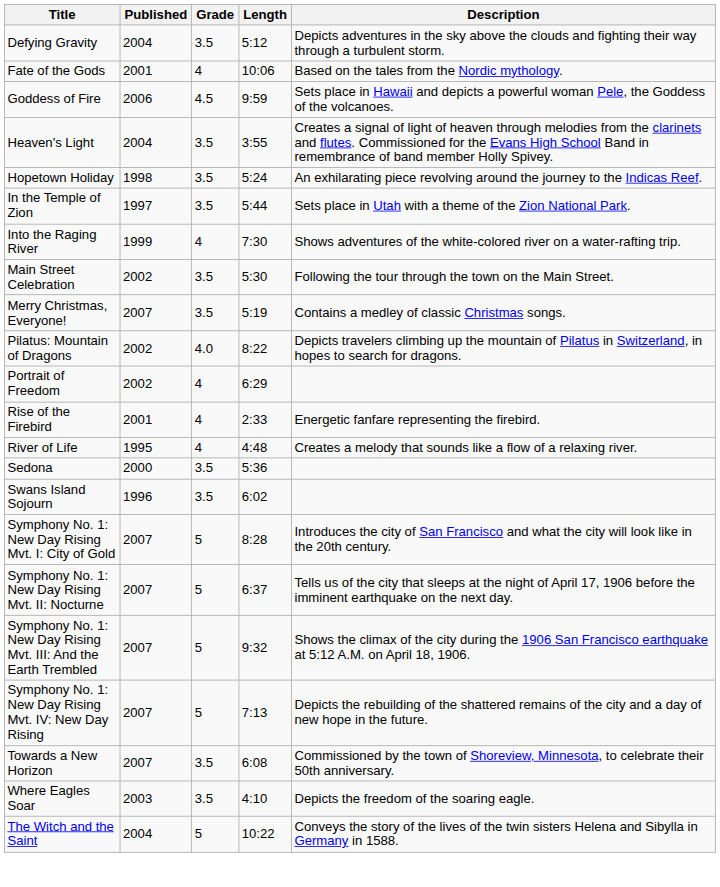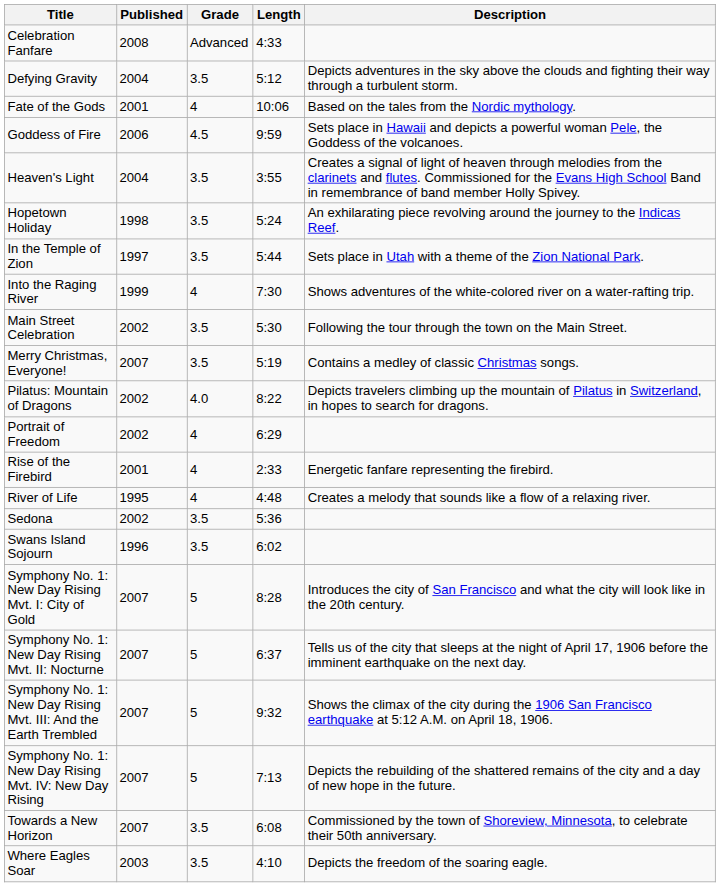 <table class="wikitable sortable">
 <tr>
 <th width=15%>Title</th>
 <th width=5%>Published</th>
 <th width=5%>Grade</th>
 <th width=5%>Length</th>
 <th width=55%>Description</th>
+</tr>
+<tr>
+<td>Celebration Fanfare</td>
+<td>2008</td>
+<td>Advanced</td>
+<td>4:33</td>
+<td></td>
 </tr>
 <tr>
 <td>Defying Gravity</td>
 <td>2004</td>
 <td>3.5</td>
 <td>5:12</td>
 <td>Depicts adventures in the sky above the clouds and fighting their way through a turbulent storm.</td>
 </tr>
 <tr>
 <td>Fate of the Gods</td>
 <td>2001</td>
 <td>4</td>
 <td>10:06</td>
 <td>Based on the tales from the <a href='#'>Nordic mythology</a>.</td>
 </tr>
 <tr>
 <td>Goddess of Fire</td>
 <td>2006</td>
 <td>4.5</td>
 <td>9:59</td>
 <td>Sets place in <a href='#'>Hawaii</a> and depicts a powerful woman <a href='#'>Pele</a>, the Goddess of the volcanoes.</td>
 </tr>
 <tr>
 <td>Heaven's Light</td>
 <td>2004</td>
 <td>3.5</td>
 <td>3:55</td>
 <td>Creates a signal of light of heaven through melodies from the <a href='#'>clarinets</a> and <a href='#'>flutes</a>. Commissioned for the <a href='#'>Evans High School</a> Band in remembrance of band member Holly Spivey. </td>
 </tr>
 <tr>
 <td>Hopetown Holiday</td>
 <td>1998</td>
 <td>3.5</td>
 <td>5:24</td>
 <td>An exhilarating piece revolving around the journey to the <a href='#'>Indicas Reef</a>.</td>
 </tr>
 <tr>
 <td>In the Temple of Zion</td>
 <td>1997</td>
 <td>3.5</td>
 <td>5:44</td>
 <td>Sets place in <a href='#'>Utah</a> with a theme of the <a href='#'>Zion National Park</a>.</td>
 </tr>
 <tr>
 <td>Into the Raging River</td>
 <td>1999</td>
 <td>4</td>
 <td>7:30</td>
 <td>Shows adventures of the white-colored river on a water-rafting trip.</td>
 </tr>
 <tr>
 <td>Main Street Celebration</td>
 <td>2002</td>
 <td>3.5</td>
 <td>5:30</td>
 <td>Following the tour through the town on the Main Street.</td>
 </tr>
 <tr>
 <td>Merry Christmas, Everyone!</td>
 <td>2007</td>
 <td>3.5</td>
 <td>5:19</td>
 <td>Contains a medley of classic <a href='#'>Christmas</a> songs.</td>
 </tr>
 <tr>
 <td>Pilatus: Mountain of Dragons</td>
 <td>2002</td>
 <td>4.0</td>
 <td>8:22</td>
 <td>Depicts travelers climbing up the mountain of <a href='#'>Pilatus</a> in <a href='#'>Switzerland</a>, in hopes to search for dragons.</td>
 </tr>
 <tr>
 <td>Portrait of Freedom</td>
 <td>2002</td>
 <td>4</td>
 <td>6:29</td>
 <td></td>
 </tr>
 <tr>
 <td>Rise of the Firebird</td>
 <td>2001</td>
 <td>4</td>
 <td>2:33</td>
 <td>Energetic fanfare representing the firebird.</td>
 </tr>
 <tr>
 <td>River of Life</td>
 <td>1995</td>
 <td>4</td>
 <td>4:48</td>
 <td>Creates a melody that sounds like a flow of a relaxing river.</td>
 </tr>
 <tr>
 <td>Sedona</td>
-<td>2000</td>
+<td>2002</td>
 <td>3.5</td>
 <td>5:36</td>
 </tr>
 <tr>
 <td>Swans Island Sojourn</td>
 <td>1996</td>
 <td>3.5</td>
 <td>6:02</td>
 <td></td>
 </tr>
 <tr>
 <td>Symphony No. 1: New Day Rising Mvt. I: City of Gold</td>
 <td>2007</td>
 <td>5</td>
 <td>8:28</td>
 <td>Introduces the city of <a href='#'>San Francisco</a> and what the city will look like in the 20th century.</td>
 </tr>
 <tr>
 <td>Symphony No. 1: New Day Rising Mvt. II: Nocturne</td>
 <td>2007</td>
 <td>5</td>
 <td>6:37</td>
 <td>Tells us of the city that sleeps at the night of April 17, 1906 before the imminent earthquake on the next day.</td>
 </tr>
 <tr>
 <td>Symphony No. 1: New Day Rising Mvt. III: And the Earth Trembled</td>
 <td>2007</td>
 <td>5</td>
 <td>9:32</td>
 <td>Shows the climax of the city during the <a href='#'>1906 San Francisco earthquake</a> at 5:12 A.M. on April 18, 1906.</td>
 </tr>
 <tr>
 <td>Symphony No. 1: New Day Rising Mvt. IV: New Day Rising</td>
 <td>2007</td>
 <td>5</td>
 <td>7:13</td>
 <td>Depicts the rebuilding of the shattered remains of the city and a day of new hope in the future.</td>
 </tr>
 <tr>
 <td>Towards a New Horizon</td>
 <td>2007</td>
 <td>3.5</td>
 <td>6:08</td>
 <td>Commissioned by the town of <a href='#'>Shoreview, Minnesota</a>, to celebrate their 50th anniversary.</td>
 </tr>
 <tr>
 <td>Where Eagles Soar</td>
 <td>2003</td>
 <td>3.5</td>
 <td>4:10</td>
 <td>Depicts the freedom of the soaring eagle.</td>
 </tr>
-<tr>
-<td><a href='#'>The Witch and the Saint</a></td>
-<td>2004</td>
-<td>5</td>
-<td>10:22</td>
-<td>Conveys the story of the lives of the twin sisters Helena and Sibylla in <a href='#'>Germany</a> in 1588.</td>
-</tr>
 </table>
